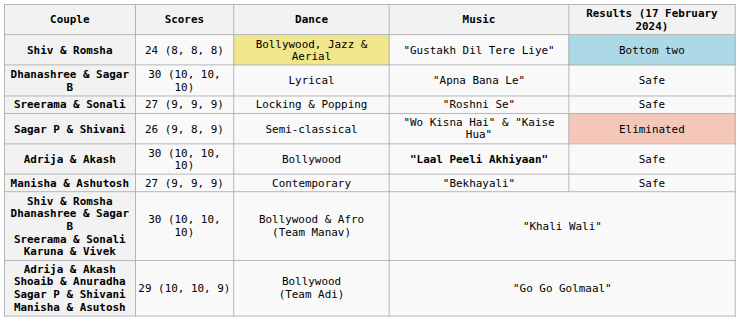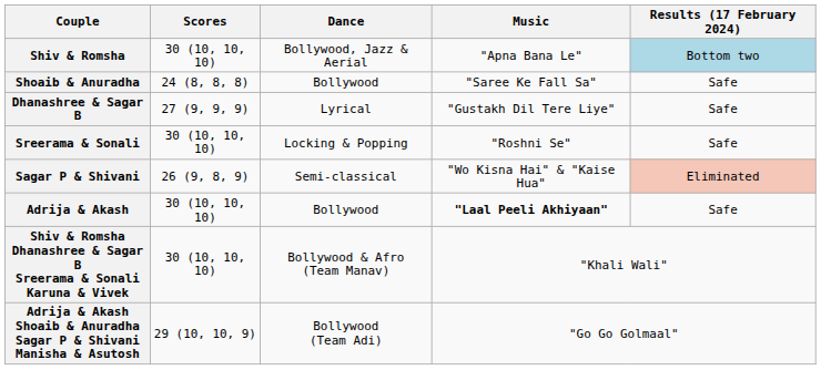 <table class="wikitable plainrowheaders sortable" style="text-align:center;">
 <tr>
 <th class="sortable" scope="col" style="text-align:center">Couple</th>
 <th scope="col">Scores</th>
 <th class="unsortable" scope="col">Dance</th>
 <th scope="col" class="unsortable">Music</th>
 <th scope="col" class="unsortable">Results (17 February 2024)</th>
 </tr>
 <tr>
 <th>Shiv & Romsha</th>
-<td>24 (8, 8, 8)</td>
-<td style="background: khaki;">Bollywood, Jazz & Aerial</td>
-<td>"Gustakh Dil Tere Liye"</td>
+<td>30 (10, 10, 10)</td>
+<td>Bollywood, Jazz & Aerial</td>
+<td>"Apna Bana Le"</td>
 <td bgcolor = lightblue>Bottom two</td>
 </tr>
 <tr>
+<th>Shoaib & Anuradha</th>
+<td>24 (8, 8, 8)</td>
+<td>Bollywood</td>
+<td>"Saree Ke Fall Sa"</td>
+<td>Safe</td>
+</tr>
+<tr>
 <th>Dhanashree & Sagar B</th>
-<td>30 (10, 10, 10)</td>
+<td>27 (9, 9, 9)</td>
 <td>Lyrical</td>
-<td>"Apna Bana Le"</td>
+<td>"Gustakh Dil Tere Liye"</td>
 <td>Safe</td>
 </tr>
 <tr>
 <th>Sreerama & Sonali</th>
-<td>27 (9, 9, 9)</td>
+<td>30 (10, 10, 10)</td>
 <td>Locking & Popping</td>
 <td>"Roshni Se"</td>
 <td>Safe</td>
 </tr>
 <tr>
 <th>Sagar P & Shivani</th>
 <td>26 (9, 8, 9)</td>
 <td>Semi-classical</td>
 <td>"Wo Kisna Hai" & "Kaise Hua"</td>
 <td bgcolor = #f4c7b8>Eliminated</td>
 </tr>
 <tr>
 <th>Adrija & Akash</th>
 <td>30 (10, 10, 10)</td>
 <td>Bollywood</td>
 <td><strong>"Laal Peeli Akhiyaan"</strong></td>
 <td>Safe</td>
 </tr>
 <tr>
-<th>Manisha & Ashutosh</th>
-<td>27 (9, 9, 9)</td>
-<td>Contemporary</td>
-<td>"Bekhayali"</td>
-<td>Safe</td>
-</tr>
-<tr>
 <th>Shiv & Romsha<br>Dhanashree & Sagar B<br>Sreerama & Sonali<br>Karuna & Vivek</th>
 <td>30 (10, 10, 10)</td>
 <td>Bollywood & Afro<br>(Team Manav)</td>
 <td colspan="2">"Khali Wali"</td>
 </tr>
 <tr>
 <th>Adrija & Akash<br>Shoaib & Anuradha<br>Sagar P & Shivani<br>Manisha & Asutosh</th>
 <td>29 (10, 10, 9)</td>
 <td>Bollywood<br>(Team Adi)</td>
 <td colspan="2">"Go Go Golmaal"</td>
 </tr>
 </table>
